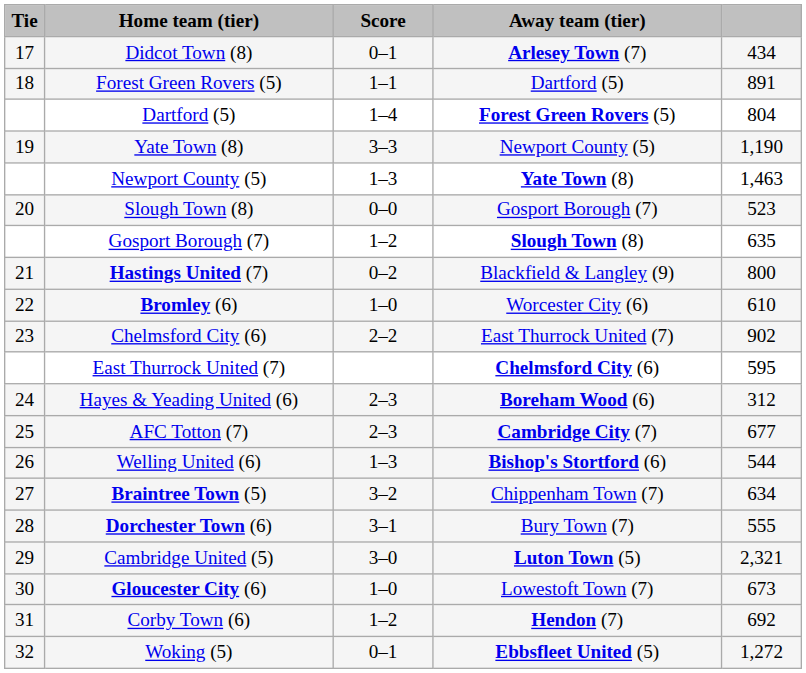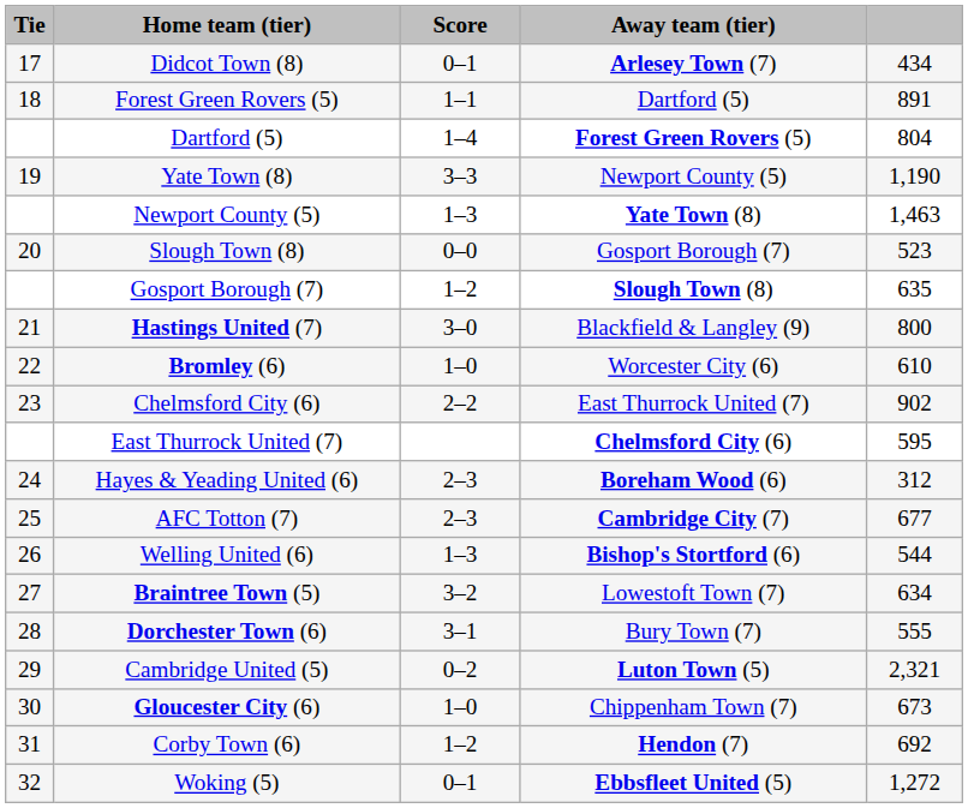 <table class="wikitable" style="width: 600px; background:WhiteSmoke; text-align:center; font-size:90%">
 <tr>
 <td scope="col" style="width:  5.00%; background:silver;"><strong>Tie</strong></td>
 <td scope="col" style="width: 36.25%; background:silver;"><strong>Home team (tier)</strong></td>
 <td scope="col" style="width: 12.50%; background:silver;"><strong>Score</strong></td>
 <td scope="col" style="width: 36.25%; background:silver;"><strong>Away team (tier)</strong></td>
 <td scope="col" style="width: 10.00%; background:silver;"><strong></strong></td>
 </tr>
 <tr>
 <td>17</td>
 <td><a href='#'>Didcot Town</a> (8)</td>
 <td>0–1</td>
 <td><strong><a href='#'>Arlesey Town</a></strong> (7)</td>
 <td>434</td>
 </tr>
 <tr>
 <td>18</td>
 <td><a href='#'>Forest Green Rovers</a> (5)</td>
 <td>1–1</td>
 <td><a href='#'>Dartford</a> (5)</td>
 <td>891</td>
 </tr>
 <tr style="background:white;">
 <td><em></em></td>
 <td><a href='#'>Dartford</a> (5)</td>
 <td>1–4</td>
 <td><strong><a href='#'>Forest Green Rovers</a></strong> (5)</td>
 <td>804</td>
 </tr>
 <tr>
 <td>19</td>
 <td><a href='#'>Yate Town</a> (8)</td>
 <td>3–3</td>
 <td><a href='#'>Newport County</a> (5)</td>
 <td>1,190</td>
 </tr>
 <tr style="background:white;">
 <td><em></em></td>
 <td><a href='#'>Newport County</a> (5)</td>
 <td>1–3 </td>
 <td><strong><a href='#'>Yate Town</a></strong> (8)</td>
 <td>1,463</td>
 </tr>
 <tr>
 <td>20</td>
 <td><a href='#'>Slough Town</a> (8)</td>
 <td>0–0</td>
 <td><a href='#'>Gosport Borough</a> (7)</td>
 <td>523</td>
 </tr>
 <tr style="background:white;">
 <td><em></em></td>
 <td><a href='#'>Gosport Borough</a> (7)</td>
 <td>1–2</td>
 <td><strong><a href='#'>Slough Town</a></strong> (8)</td>
 <td>635</td>
 </tr>
 <tr>
 <td>21</td>
 <td><strong><a href='#'>Hastings United</a></strong> (7)</td>
-<td>0–2</td>
+<td>3–0</td>
 <td><a href='#'>Blackfield & Langley</a> (9)</td>
 <td>800</td>
 </tr>
 <tr>
 <td>22</td>
 <td><strong><a href='#'>Bromley</a></strong> (6)</td>
 <td>1–0</td>
 <td><a href='#'>Worcester City</a> (6)</td>
 <td>610</td>
 </tr>
 <tr>
 <td>23</td>
 <td><a href='#'>Chelmsford City</a> (6)</td>
 <td>2–2</td>
 <td><a href='#'>East Thurrock United</a> (7)</td>
 <td>902</td>
 </tr>
 <tr style="background:white;">
 <td><em></em></td>
 <td><a href='#'>East Thurrock United</a> (7)</td>
 <td></td>
 <td><strong><a href='#'>Chelmsford City</a></strong> (6)</td>
 <td>595</td>
 </tr>
 <tr>
 <td>24</td>
 <td><a href='#'>Hayes & Yeading United</a> (6)</td>
 <td>2–3</td>
 <td><strong><a href='#'>Boreham Wood</a></strong> (6)</td>
 <td>312</td>
 </tr>
 <tr>
 <td>25</td>
 <td><a href='#'>AFC Totton</a> (7)</td>
 <td>2–3</td>
 <td><strong><a href='#'>Cambridge City</a></strong> (7)</td>
 <td>677</td>
 </tr>
 <tr>
 <td>26</td>
 <td><a href='#'>Welling United</a> (6)</td>
 <td>1–3</td>
 <td><strong><a href='#'>Bishop's Stortford</a></strong> (6)</td>
 <td>544</td>
 </tr>
 <tr>
 <td>27</td>
 <td><strong><a href='#'>Braintree Town</a></strong> (5)</td>
 <td>3–2</td>
-<td><a href='#'>Chippenham Town</a> (7)</td>
+<td><a href='#'>Lowestoft Town</a> (7)</td>
 <td>634</td>
 </tr>
 <tr>
 <td>28</td>
 <td><strong><a href='#'>Dorchester Town</a></strong> (6)</td>
 <td>3–1</td>
 <td><a href='#'>Bury Town</a> (7)</td>
 <td>555</td>
 </tr>
 <tr>
 <td>29</td>
 <td><a href='#'>Cambridge United</a> (5)</td>
-<td>3–0</td>
+<td>0–2</td>
 <td><strong><a href='#'>Luton Town</a></strong> (5)</td>
 <td>2,321</td>
 </tr>
 <tr>
 <td>30</td>
 <td><strong><a href='#'>Gloucester City</a></strong> (6)</td>
 <td>1–0</td>
-<td><a href='#'>Lowestoft Town</a> (7)</td>
+<td><a href='#'>Chippenham Town</a> (7)</td>
 <td>673</td>
 </tr>
 <tr>
 <td>31</td>
 <td><a href='#'>Corby Town</a> (6)</td>
 <td>1–2</td>
 <td><strong><a href='#'>Hendon</a></strong> (7)</td>
 <td>692</td>
 </tr>
 <tr>
 <td>32</td>
 <td><a href='#'>Woking</a> (5)</td>
 <td>0–1</td>
 <td><strong><a href='#'>Ebbsfleet United</a></strong> (5)</td>
 <td>1,272</td>
 </tr>
 </table>
